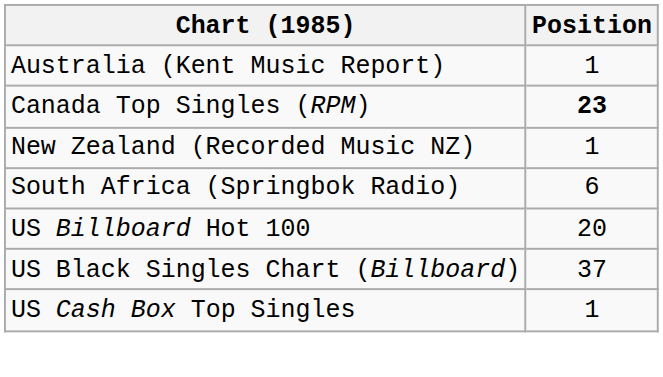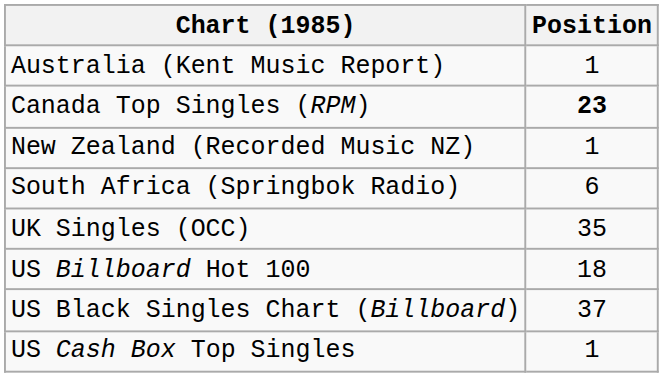 <table class="wikitable sortable">
 <tr>
 <th>Chart (1985)</th>
 <th>Position</th>
 </tr>
 <tr>
 <td>Australia (Kent Music Report)</td>
 <td style="text-align:center;">1</td>
 </tr>
 <tr>
 <td>Canada Top Singles (<em>RPM</em>)</td>
 <td style="text-align:center;"><strong>23</strong></td>
 </tr>
 <tr>
 <td>New Zealand (Recorded Music NZ)</td>
 <td style="text-align:center;">1</td>
 </tr>
 <tr>
 <td>South Africa (Springbok Radio)</td>
 <td style="text-align:center;">6</td>
 </tr>
 <tr>
+<td>UK Singles (OCC)</td>
+<td style="text-align:center;">35</td>
+</tr>
+<tr>
 <td align="left">US <em>Billboard</em> Hot 100</td>
-<td style="text-align:center;">20</td>
+<td style="text-align:center;">18</td>
 </tr>
 <tr>
 <td align="left">US Black Singles Chart (<em>Billboard</em>)</td>
 <td style="text-align:center;">37</td>
 </tr>
 <tr>
 <td align="left">US <em>Cash Box</em> Top Singles</td>
 <td style="text-align:center;">1</td>
 </tr>
 </table>
